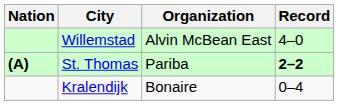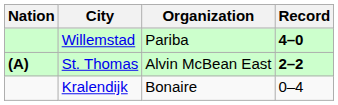 <table class="wikitable">
 <tr>
 <th>Nation</th>
 <th>City</th>
 <th>Organization</th>
 <th>Record</th>
 </tr>
 <tr bgcolor="ccffcc">
 <td><strong></strong></td>
 <td><a href='#'>Willemstad</a></td>
-<td>Alvin McBean East</td>
-<td>4–0</td>
+<td>Pariba</td>
+<td><strong>4–0</strong></td>
 </tr>
 <tr bgcolor="ccffcc">
 <td><strong> (A)</strong></td>
 <td><a href='#'>St. Thomas</a></td>
-<td>Pariba</td>
+<td>Alvin McBean East</td>
 <td><strong>2–2</strong></td>
 </tr>
 <tr>
 <td><strong></strong></td>
 <td><a href='#'>Kralendijk</a></td>
 <td>Bonaire</td>
 <td>0–4</td>
 </tr>
 </table>
